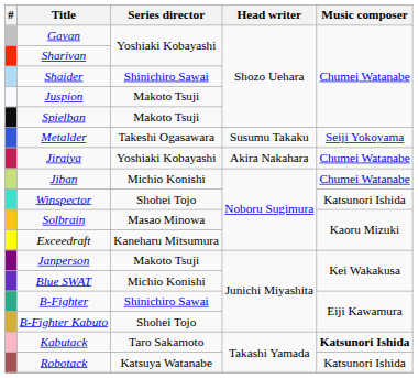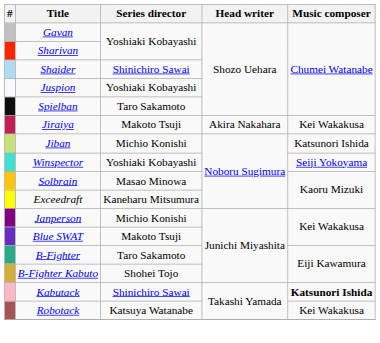 <table class="wikitable sortable" style="font-size:95%; text-align:center;">
 <tr>
 <th scope="col" class="unsortable">#</th>
 <th scope="col" class="unsortable">Title</th>
 <th scope="col">Series director</th>
 <th scope="col">Head writer</th>
 <th scope="col">Music composer</th>
 </tr>
 <tr>
 <td bgcolor=#C0C0C0 height="5px"></td>
 <td><em><a href='#'>Gavan</a></em></td>
 <td rowspan="2">Yoshiaki Kobayashi</td>
 <td rowspan="5">Shozo Uehara</td>
 <td rowspan="5"><a href='#'>Chumei Watanabe</a></td>
 </tr>
 <tr>
 <td bgcolor=#FF2400 height="5px"></td>
 <td><em><a href='#'>Sharivan</a></em></td>
 </tr>
 <tr>
 <td bgcolor=#AFDBF5 height="5px"></td>
 <td><em><a href='#'>Shaider</a></em></td>
 <td><a href='#'>Shinichiro Sawai</a></td>
 </tr>
 <tr>
 <td bgcolor=#F8F8FF height="5px"></td>
 <td><em><a href='#'>Juspion</a></em></td>
-<td>Makoto Tsuji</td>
+<td>Yoshiaki Kobayashi</td>
 </tr>
 <tr>
 <td bgcolor=#0E0E10 height="5px"></td>
 <td><em><a href='#'>Spielban</a></em></td>
-<td>Makoto Tsuji</td>
-</tr>
-<tr>
-<td bgcolor=#3457D5 height="5px"></td>
-<td><em><a href='#'>Metalder</a></em></td>
-<td>Takeshi Ogasawara</td>
-<td>Susumu Takaku</td>
-<td><a href='#'>Seiji Yokoyama</a></td>
+<td>Taro Sakamoto</td>
 </tr>
 <tr>
 <td bgcolor=#C21E56 height="5px"></td>
 <td><em><a href='#'>Jiraiya</a></em></td>
-<td>Yoshiaki Kobayashi</td>
+<td>Makoto Tsuji</td>
 <td>Akira Nakahara</td>
-<td><a href='#'>Chumei Watanabe</a></td>
+<td>Kei Wakakusa</td>
 </tr>
 <tr>
 <td bgcolor=#C5E17A height="5px"></td>
 <td><em><a href='#'>Jiban</a></em></td>
 <td>Michio Konishi</td>
 <td rowspan="4"><a href='#'>Noboru Sugimura</a></td>
-<td><a href='#'>Chumei Watanabe</a></td>
+<td>Katsunori Ishida</td>
 </tr>
 <tr>
 <td bgcolor=#40E0D0 height="5px"></td>
 <td><em><a href='#'>Winspector</a></em></td>
-<td>Shohei Tojo</td>
-<td>Katsunori Ishida</td>
+<td>Yoshiaki Kobayashi</td>
+<td><a href='#'>Seiji Yokoyama</a></td>
 </tr>
 <tr>
 <td bgcolor=#FFC40C height="5px"></td>
 <td><em><a href='#'>Solbrain</a></em></td>
 <td>Masao Minowa</td>
 <td rowspan="2">Kaoru Mizuki</td>
 </tr>
 <tr>
 <td bgcolor=#FDFF00 height="5px"></td>
 <td><em>Exceedraft</em></td>
 <td>Kaneharu Mitsumura</td>
 </tr>
 <tr>
 <td bgcolor=#800080 height="5px"></td>
 <td><em><a href='#'>Janperson</a></em></td>
-<td>Makoto Tsuji</td>
+<td>Michio Konishi</td>
 <td rowspan="4">Junichi Miyashita</td>
 <td rowspan="2">Kei Wakakusa</td>
 </tr>
 <tr>
 <td bgcolor=#652DC1 height="5px"></td>
 <td><em><a href='#'>Blue SWAT</a></em></td>
-<td>Michio Konishi</td>
+<td>Makoto Tsuji</td>
 </tr>
 <tr>
 <td bgcolor=#29AB87 height="5px"></td>
 <td><em><a href='#'>B-Fighter</a></em></td>
-<td><a href='#'>Shinichiro Sawai</a></td>
+<td>Taro Sakamoto</td>
 <td rowspan="2">Eiji Kawamura</td>
 </tr>
 <tr>
 <td bgcolor=#D4AF37 height="5px"></td>
 <td><em><a href='#'>B-Fighter Kabuto</a></em></td>
 <td>Shohei Tojo</td>
 </tr>
 <tr>
 <td bgcolor=#FFB7C5 height="5px"></td>
 <td><em><a href='#'>Kabutack</a></em></td>
-<td>Taro Sakamoto</td>
+<td><a href='#'>Shinichiro Sawai</a></td>
 <td rowspan="2">Takashi Yamada</td>
 <td><strong>Katsunori Ishida</strong></td>
 </tr>
 <tr>
 <td bgcolor=#A55353 height="5px"></td>
 <td><em><a href='#'>Robotack</a></em></td>
 <td>Katsuya Watanabe</td>
-<td>Katsunori Ishida</td>
+<td>Kei Wakakusa</td>
 </tr>
 <tr>
 </tr>
 </table>
